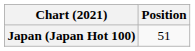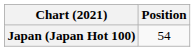 <table class="wikitable sortable plainrowheaders" style="text-align:center">
 <tr>
 <th scope="col">Chart (2021)</th>
 <th scope="col">Position</th>
 </tr>
 <tr>
 <th scope="row">Japan (Japan Hot 100)</th>
-<td>51</td>
+<td>54</td>
 </tr>
 </table>
